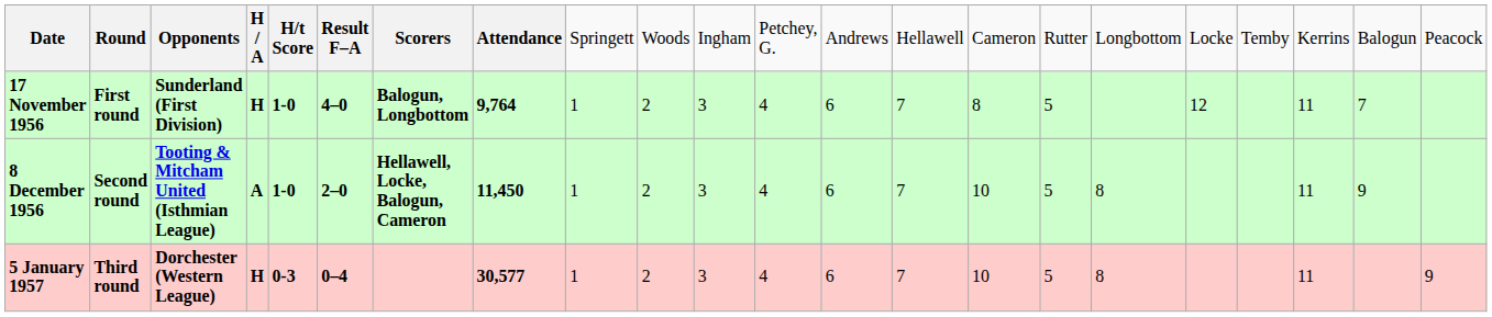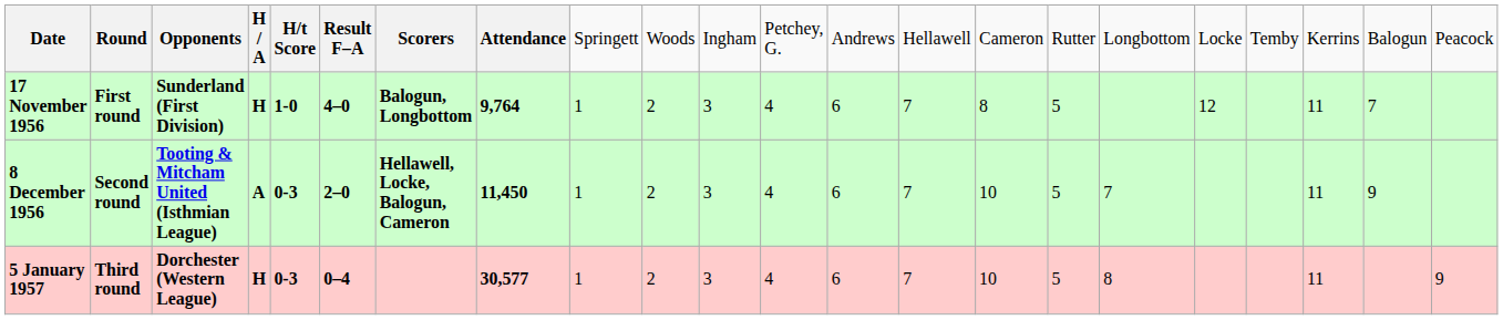 <table class="wikitable">
 <tr>
 <th><strong>Date</strong></th>
 <th><strong>Round</strong></th>
 <th><strong>Opponents</strong></th>
 <th><strong>H / A</strong></th>
 <th><strong>H/t Score</strong></th>
 <th><strong>Result<br>F–A</strong></th>
 <th><strong>Scorers</strong></th>
 <th><strong>Attendance</strong></th>
 <td>Springett</td>
 <td>Woods</td>
 <td>Ingham</td>
 <td>Petchey, G.</td>
 <td>Andrews</td>
 <td>Hellawell</td>
 <td>Cameron</td>
 <td>Rutter</td>
 <td>Longbottom</td>
 <td>Locke</td>
 <td>Temby</td>
 <td>Kerrins</td>
 <td>Balogun</td>
 <td>Peacock</td>
 </tr>
 <tr bgcolor="#ccffcc">
 <td><strong>17 November 1956</strong></td>
 <td><strong>First round</strong></td>
 <td><strong>Sunderland (First Division)</strong></td>
 <td><strong>H</strong></td>
 <td><strong>1-0</strong></td>
 <td><strong>4–0</strong></td>
 <td><strong>Balogun, Longbottom</strong></td>
 <td><strong>9,764</strong></td>
 <td>1</td>
 <td>2</td>
 <td>3</td>
 <td>4</td>
 <td>6</td>
 <td>7</td>
 <td>8</td>
 <td>5</td>
 <td></td>
 <td>12</td>
 <td></td>
 <td>11</td>
 <td>7</td>
 <td></td>
 </tr>
 <tr bgcolor="#ccffcc">
 <td><strong>8 December 1956</strong></td>
 <td><strong>Second round</strong></td>
 <td><strong><a href='#'>Tooting & Mitcham United</a> (Isthmian League)</strong></td>
 <td><strong>A</strong></td>
-<td><strong>1-0</strong></td>
+<td><strong>0-3</strong></td>
 <td><strong>2–0</strong></td>
 <td><strong>Hellawell, Locke, Balogun, Cameron</strong></td>
 <td><strong>11,450</strong></td>
 <td>1</td>
 <td>2</td>
 <td>3</td>
 <td>4</td>
 <td>6</td>
 <td>7</td>
 <td>10</td>
 <td>5</td>
-<td>8</td>
+<td>7</td>
 <td></td>
 <td></td>
 <td>11</td>
 <td>9</td>
 <td></td>
 </tr>
 <tr bgcolor="#ffcccc">
 <td><strong>5 January 1957</strong></td>
 <td><strong>Third round</strong></td>
 <td><strong>Dorchester (Western League)</strong></td>
 <td><strong>H</strong></td>
 <td><strong>0-3</strong></td>
 <td><strong>0–4</strong></td>
 <td></td>
 <td><strong>30,577</strong></td>
 <td>1</td>
 <td>2</td>
 <td>3</td>
 <td>4</td>
 <td>6</td>
 <td>7</td>
 <td>10</td>
 <td>5</td>
 <td>8</td>
 <td></td>
 <td></td>
 <td>11</td>
 <td></td>
 <td>9</td>
 </tr>
 </table>
